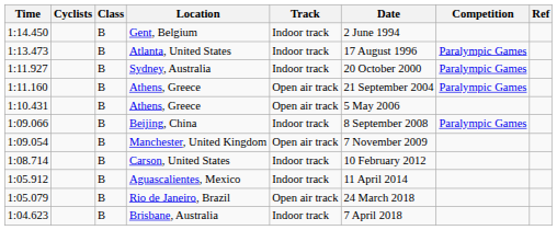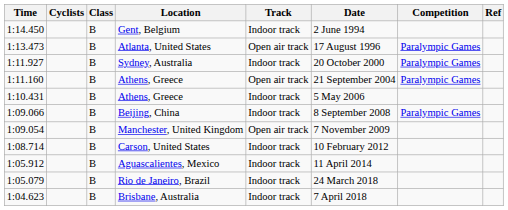 <table class="wikitable">
 <tr align="left">
 <th>Time</th>
 <th>Cyclists</th>
 <th>Class</th>
 <th>Location</th>
 <th>Track</th>
 <th>Date</th>
 <th>Competition</th>
 <th>Ref</th>
 </tr>
 <tr>
 <td>1:14.450</td>
 <td><br></td>
 <td>B</td>
 <td><a href='#'>Gent</a>, Belgium</td>
 <td>Indoor track</td>
 <td>2 June 1994</td>
 <td></td>
 <td></td>
 </tr>
 <tr>
 <td>1:13.473</td>
 <td><br></td>
 <td>B</td>
 <td><a href='#'>Atlanta</a>, United States</td>
-<td>Indoor track</td>
+<td>Open air track</td>
 <td>17 August 1996</td>
 <td><a href='#'>Paralympic Games</a></td>
 <td></td>
 </tr>
 <tr>
 <td>1:11.927</td>
 <td><br></td>
 <td>B</td>
 <td><a href='#'>Sydney</a>, Australia</td>
 <td>Indoor track</td>
 <td>20 October 2000</td>
 <td><a href='#'>Paralympic Games</a></td>
 <td></td>
 </tr>
 <tr>
 <td>1:11.160</td>
 <td><br></td>
 <td>B</td>
 <td><a href='#'>Athens</a>, Greece</td>
 <td>Open air track</td>
 <td>21 September 2004</td>
 <td><a href='#'>Paralympic Games</a></td>
 <td></td>
 </tr>
 <tr>
 <td>1:10.431</td>
 <td><br></td>
 <td>B</td>
 <td><a href='#'>Athens</a>, Greece</td>
-<td>Open air track</td>
+<td>Indoor track</td>
 <td>5 May 2006</td>
 <td></td>
 <td></td>
 </tr>
 <tr>
 <td>1:09.066</td>
 <td><br></td>
 <td>B</td>
 <td><a href='#'>Beijing</a>, China</td>
 <td>Indoor track</td>
 <td>8 September 2008</td>
 <td><a href='#'>Paralympic Games</a></td>
 <td></td>
 </tr>
 <tr>
 <td>1:09.054</td>
 <td><br></td>
 <td>B</td>
 <td><a href='#'>Manchester</a>, United Kingdom</td>
 <td>Open air track</td>
 <td>7 November 2009</td>
 <td></td>
 <td></td>
 </tr>
 <tr>
 <td>1:08.714</td>
 <td><br></td>
 <td>B</td>
 <td><a href='#'>Carson</a>, United States</td>
 <td>Indoor track</td>
 <td>10 February 2012</td>
 <td></td>
 <td></td>
 </tr>
 <tr>
 <td>1:05.912</td>
 <td><br></td>
 <td>B</td>
 <td><a href='#'>Aguascalientes</a>, Mexico</td>
 <td>Indoor track</td>
 <td>11 April 2014</td>
 <td></td>
 <td></td>
 </tr>
 <tr>
 <td>1:05.079</td>
 <td><br></td>
 <td>B</td>
 <td><a href='#'>Rio de Janeiro</a>, Brazil</td>
-<td>Open air track</td>
+<td>Indoor track</td>
 <td>24 March 2018</td>
 <td></td>
 <td></td>
 </tr>
 <tr>
 <td>1:04.623</td>
 <td><br></td>
 <td>B</td>
 <td><a href='#'>Brisbane</a>, Australia</td>
 <td>Indoor track</td>
 <td>7 April 2018</td>
 <td></td>
 <td></td>
 </tr>
 </table>
